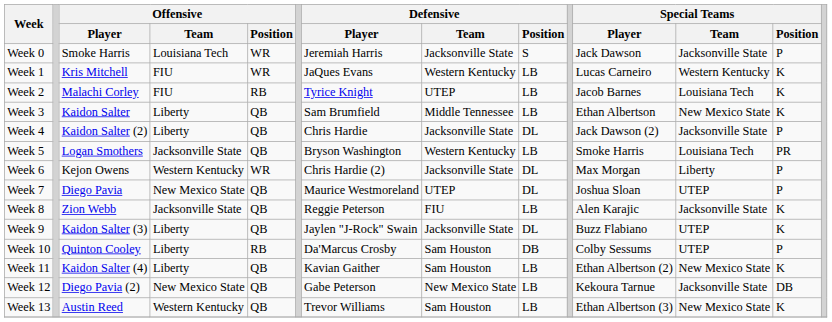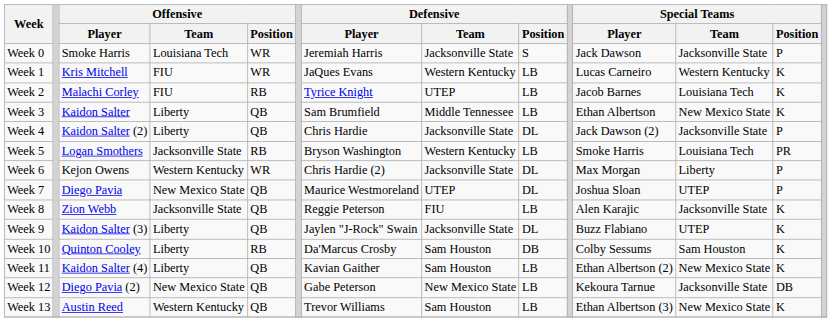 <table class="wikitable" border="1">
 <tr>
 <th rowspan="2">Week</th>
 <th rowspan="16" style="background-color:lightgrey;"></th>
 <th colspan="3">Offensive</th>
 <th rowspan="16" style="background-color:lightgrey;"></th>
 <th colspan="3">Defensive</th>
 <th rowspan="16" style="background-color:lightgrey;"></th>
 <th colspan="3">Special Teams</th>
 <th rowspan="16" style="background-color:lightgrey;"></th>
 </tr>
 <tr>
 <th>Player</th>
 <th>Team</th>
 <th>Position</th>
 <th>Player</th>
 <th>Team</th>
 <th>Position</th>
 <th>Player</th>
 <th>Team</th>
 <th>Position</th>
 </tr>
 <tr>
 <td>Week 0</td>
 <td>Smoke Harris</td>
 <td>Louisiana Tech</td>
 <td>WR</td>
 <td>Jeremiah Harris</td>
 <td>Jacksonville State</td>
 <td>S</td>
 <td>Jack Dawson</td>
 <td>Jacksonville State</td>
 <td>P</td>
 </tr>
 <tr>
 <td>Week 1</td>
 <td><a href='#'>Kris Mitchell</a></td>
 <td>FIU</td>
 <td>WR</td>
 <td>JaQues Evans</td>
 <td>Western Kentucky</td>
 <td>LB</td>
 <td>Lucas Carneiro</td>
 <td>Western Kentucky</td>
 <td>K</td>
 </tr>
 <tr>
 <td>Week 2</td>
 <td><a href='#'>Malachi Corley</a></td>
 <td>FIU</td>
 <td>RB</td>
 <td><a href='#'>Tyrice Knight</a></td>
 <td>UTEP</td>
 <td>LB</td>
 <td>Jacob Barnes</td>
 <td>Louisiana Tech</td>
 <td>K</td>
 </tr>
 <tr>
 <td>Week 3</td>
 <td><a href='#'>Kaidon Salter</a></td>
 <td>Liberty</td>
 <td>QB</td>
 <td>Sam Brumfield</td>
 <td>Middle Tennessee</td>
 <td>LB</td>
 <td>Ethan Albertson</td>
 <td>New Mexico State</td>
 <td>K</td>
 </tr>
 <tr>
 <td>Week 4</td>
 <td><a href='#'>Kaidon Salter</a> (2)</td>
 <td>Liberty</td>
 <td>QB</td>
 <td>Chris Hardie</td>
 <td>Jacksonville State</td>
 <td>DL</td>
 <td>Jack Dawson (2)</td>
 <td>Jacksonville State</td>
 <td>P</td>
 </tr>
 <tr>
 <td>Week 5</td>
 <td><a href='#'>Logan Smothers</a></td>
 <td>Jacksonville State</td>
-<td>QB</td>
+<td>RB</td>
 <td>Bryson Washington</td>
 <td>Western Kentucky</td>
 <td>LB</td>
 <td>Smoke Harris</td>
 <td>Louisiana Tech</td>
 <td>PR</td>
 </tr>
 <tr>
 <td>Week 6</td>
 <td>Kejon Owens</td>
 <td>Western Kentucky</td>
 <td>WR</td>
 <td>Chris Hardie (2)</td>
 <td>Jacksonville State</td>
 <td>DL</td>
 <td>Max Morgan</td>
 <td>Liberty</td>
 <td>P</td>
 </tr>
 <tr>
 <td>Week 7</td>
 <td><a href='#'>Diego Pavia</a></td>
 <td>New Mexico State</td>
 <td>QB</td>
 <td>Maurice Westmoreland</td>
 <td>UTEP</td>
 <td>DL</td>
 <td>Joshua Sloan</td>
 <td>UTEP</td>
 <td>P</td>
 </tr>
 <tr>
 <td>Week 8</td>
 <td><a href='#'>Zion Webb</a></td>
 <td>Jacksonville State</td>
 <td>QB</td>
 <td>Reggie Peterson</td>
 <td>FIU</td>
 <td>LB</td>
 <td>Alen Karajic</td>
 <td>Jacksonville State</td>
 <td>K</td>
 </tr>
 <tr>
 <td>Week 9</td>
 <td><a href='#'>Kaidon Salter</a> (3)</td>
 <td>Liberty</td>
 <td>QB</td>
 <td>Jaylen "J-Rock" Swain</td>
 <td>Jacksonville State</td>
 <td>DL</td>
 <td>Buzz Flabiano</td>
 <td>UTEP</td>
 <td>K</td>
 </tr>
 <tr>
 <td>Week 10</td>
 <td><a href='#'>Quinton Cooley</a></td>
 <td>Liberty</td>
 <td>RB</td>
 <td>Da'Marcus Crosby</td>
 <td>Sam Houston</td>
 <td>DB</td>
 <td>Colby Sessums</td>
-<td>UTEP</td>
-<td>P</td>
+<td>Sam Houston</td>
+<td>K</td>
 </tr>
 <tr>
 <td>Week 11</td>
 <td><a href='#'>Kaidon Salter</a> (4)</td>
 <td>Liberty</td>
 <td>QB</td>
 <td>Kavian Gaither</td>
 <td>Sam Houston</td>
 <td>LB</td>
 <td>Ethan Albertson (2)</td>
 <td>New Mexico State</td>
 <td>K</td>
 </tr>
 <tr>
 <td>Week 12</td>
 <td><a href='#'>Diego Pavia</a> (2)</td>
 <td>New Mexico State</td>
 <td>QB</td>
 <td>Gabe Peterson</td>
 <td>New Mexico State</td>
 <td>LB</td>
 <td>Kekoura Tarnue</td>
 <td>Jacksonville State</td>
 <td>DB</td>
 </tr>
 <tr>
 <td>Week 13</td>
 <td><a href='#'>Austin Reed</a></td>
 <td>Western Kentucky</td>
 <td>QB</td>
 <td>Trevor Williams</td>
 <td>Sam Houston</td>
 <td>LB</td>
 <td>Ethan Albertson (3)</td>
 <td>New Mexico State</td>
 <td>K</td>
 </tr>
 <tr>
 </tr>
 </table>
